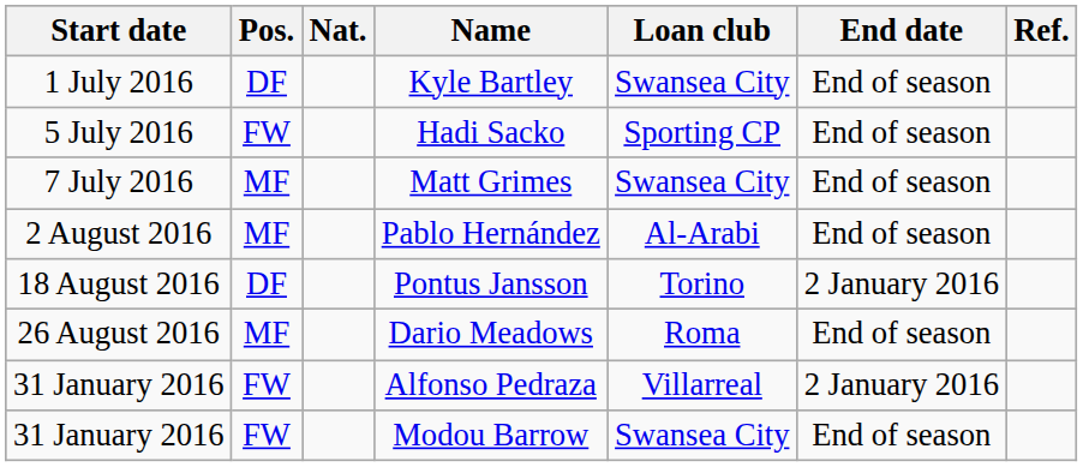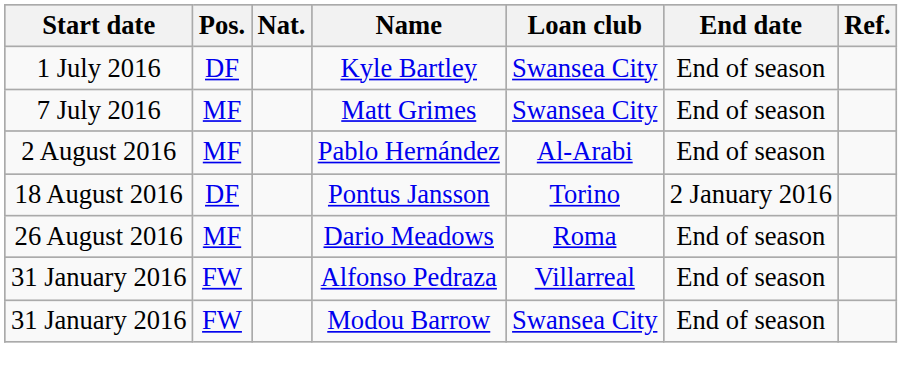 <table class="wikitable" style="text-align:center;">
 <tr>
 <th>Start date</th>
 <th>Pos.</th>
 <th>Nat.</th>
 <th>Name</th>
 <th>Loan club</th>
 <th>End date</th>
 <th>Ref.</th>
 </tr>
 <tr>
 <td>1 July 2016</td>
 <td><a href='#'>DF</a></td>
 <td></td>
 <td><a href='#'>Kyle Bartley</a></td>
 <td><a href='#'>Swansea City</a></td>
-<td>End of season</td>
-<td></td>
-</tr>
-<tr>
-<td>5 July 2016</td>
-<td><a href='#'>FW</a></td>
-<td></td>
-<td><a href='#'>Hadi Sacko</a></td>
-<td><a href='#'>Sporting CP</a></td>
 <td>End of season</td>
 <td></td>
 </tr>
 <tr>
 <td>7 July 2016</td>
 <td><a href='#'>MF</a></td>
 <td></td>
 <td><a href='#'>Matt Grimes</a></td>
 <td><a href='#'>Swansea City</a></td>
 <td>End of season</td>
 <td></td>
 </tr>
 <tr>
 <td>2 August 2016</td>
 <td><a href='#'>MF</a></td>
 <td></td>
 <td><a href='#'>Pablo Hernández</a></td>
 <td><a href='#'>Al-Arabi</a></td>
 <td>End of season</td>
 <td></td>
 </tr>
 <tr>
 <td>18 August 2016</td>
 <td><a href='#'>DF</a></td>
 <td></td>
 <td><a href='#'>Pontus Jansson</a></td>
 <td><a href='#'>Torino</a></td>
 <td>2 January 2016</td>
 <td></td>
 </tr>
 <tr>
 <td>26 August 2016</td>
 <td><a href='#'>MF</a></td>
 <td></td>
 <td><a href='#'>Dario Meadows</a></td>
 <td><a href='#'>Roma</a></td>
 <td>End of season</td>
 <td></td>
 </tr>
 <tr>
 <td>31 January 2016</td>
 <td><a href='#'>FW</a></td>
 <td></td>
 <td><a href='#'>Alfonso Pedraza</a></td>
 <td><a href='#'>Villarreal</a></td>
-<td>2 January 2016</td>
+<td>End of season</td>
 <td></td>
 </tr>
 <tr>
 <td>31 January 2016</td>
 <td><a href='#'>FW</a></td>
 <td></td>
 <td><a href='#'>Modou Barrow</a></td>
 <td><a href='#'>Swansea City</a></td>
 <td>End of season</td>
 <td></td>
 </tr>
 </table>
